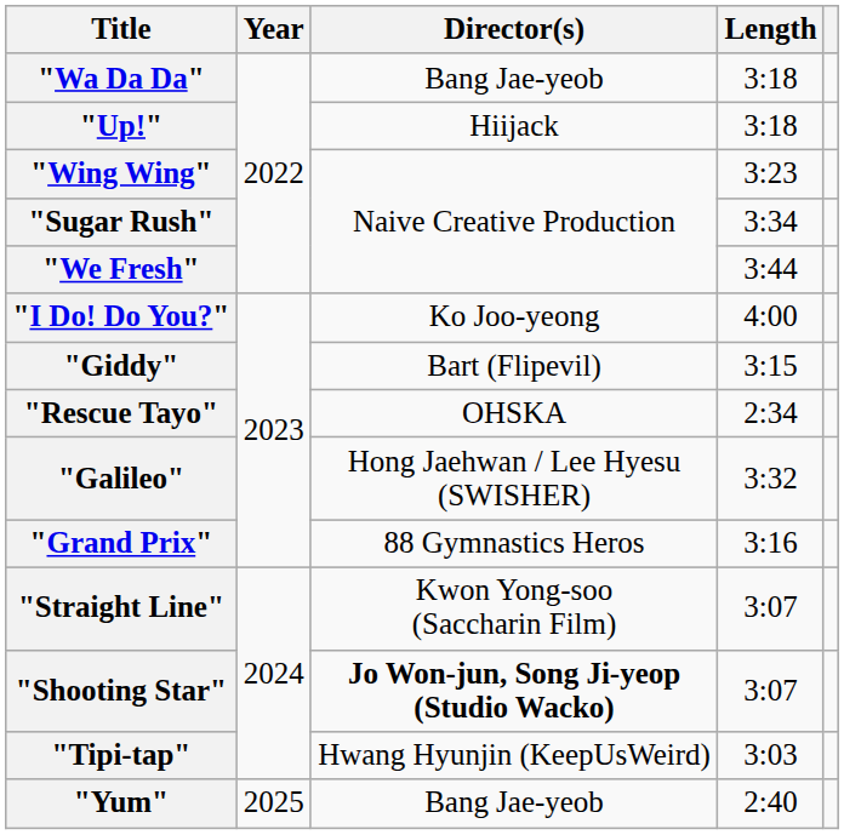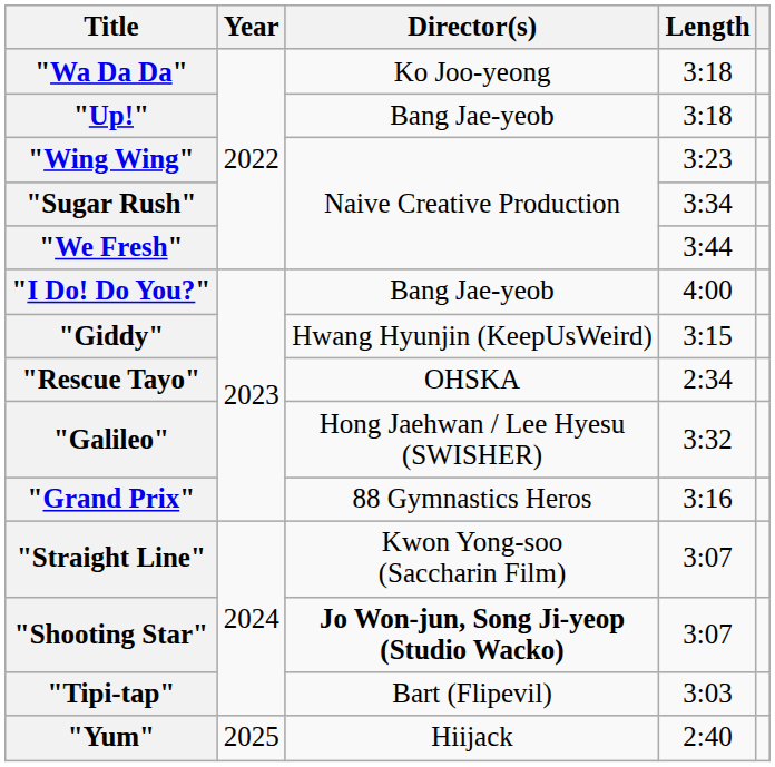 <table class="wikitable plainrowheaders" style="text-align:center">
 <tr>
 <th scope="col">Title</th>
 <th scope="col">Year</th>
 <th scope="col">Director(s)</th>
 <th scope="col">Length</th>
 <th scope="col"></th>
 </tr>
 <tr>
 <th scope="row">"<a href='#'>Wa Da Da</a>"</th>
 <td rowspan="5">2022</td>
-<td>Bang Jae-yeob</td>
+<td>Ko Joo-yeong</td>
 <td>3:18</td>
 <td></td>
 </tr>
 <tr>
 <th scope="row">"<a href='#'>Up!</a>"</th>
-<td>Hiijack</td>
+<td>Bang Jae-yeob</td>
 <td>3:18</td>
 <td></td>
 </tr>
 <tr>
 <th scope="row">"<a href='#'>Wing Wing</a>"</th>
 <td rowspan="3">Naive Creative Production</td>
 <td>3:23</td>
 <td></td>
 </tr>
 <tr>
 <th scope="row">"Sugar Rush"</th>
 <td>3:34</td>
 <td></td>
 </tr>
 <tr>
 <th scope="row">"<a href='#'>We Fresh</a>"</th>
 <td>3:44</td>
 <td></td>
 </tr>
 <tr>
 <th scope="row">"<a href='#'>I Do! Do You?</a>"</th>
 <td rowspan="5">2023</td>
-<td>Ko Joo-yeong</td>
+<td>Bang Jae-yeob</td>
 <td>4:00</td>
 <td></td>
 </tr>
 <tr>
 <th scope="row">"Giddy"</th>
-<td>Bart (Flipevil)</td>
+<td>Hwang Hyunjin (KeepUsWeird)</td>
 <td>3:15</td>
 <td></td>
 </tr>
 <tr>
 <th scope="row">"Rescue Tayo"</th>
 <td>OHSKA</td>
 <td>2:34</td>
 <td></td>
 </tr>
 <tr>
 <th scope="row">"Galileo"</th>
 <td>Hong Jaehwan / Lee Hyesu<br>(SWISHER)</td>
 <td>3:32</td>
 <td></td>
 </tr>
 <tr>
 <th scope="row">"<a href='#'>Grand Prix</a>"</th>
 <td>88 Gymnastics Heros</td>
 <td>3:16</td>
 <td></td>
 </tr>
 <tr>
 <th scope="row">"Straight Line"</th>
 <td rowspan="3">2024</td>
 <td>Kwon Yong-soo<br>(Saccharin Film)</td>
 <td>3:07</td>
 <td></td>
 </tr>
 <tr>
 <th scope="row">"Shooting Star"</th>
 <td><strong>Jo Won-jun, Song Ji-yeop<br>(Studio Wacko)</strong></td>
 <td>3:07</td>
 <td></td>
 </tr>
 <tr>
 <th scope="row">"Tipi-tap"</th>
-<td>Hwang Hyunjin (KeepUsWeird)</td>
+<td>Bart (Flipevil)</td>
 <td>3:03</td>
 <td></td>
 </tr>
 <tr>
 <th scope="row">"Yum"</th>
 <td>2025</td>
-<td>Bang Jae-yeob</td>
+<td>Hiijack</td>
 <td>2:40</td>
 <td></td>
 </tr>
 </table>
